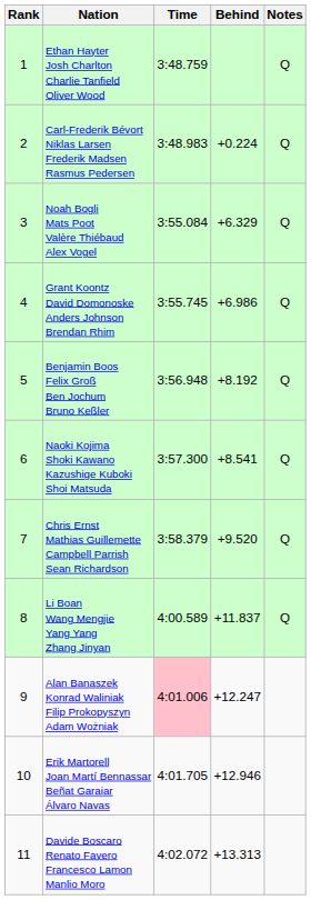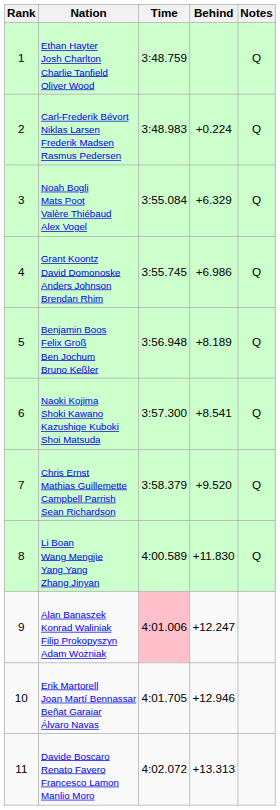 <table class="wikitable sortable" style="text-align:center">
 <tr>
 <th>Rank</th>
 <th>Nation</th>
 <th>Time</th>
 <th>Behind</th>
 <th>Notes</th>
 </tr>
 <tr bgcolor=ccffcc>
 <td>1</td>
 <td align=left><br><small><a href='#'>Ethan Hayter</a><br><a href='#'>Josh Charlton</a><br><a href='#'>Charlie Tanfield</a><br><a href='#'>Oliver Wood</a></small></td>
 <td>3:48.759</td>
 <td></td>
 <td>Q</td>
 </tr>
 <tr bgcolor=ccffcc>
 <td>2</td>
 <td align=left><br><small><a href='#'>Carl-Frederik Bévort</a><br><a href='#'>Niklas Larsen</a> <br><a href='#'>Frederik Madsen</a><br><a href='#'>Rasmus Pedersen</a></small></td>
 <td>3:48.983</td>
 <td>+0.224</td>
 <td>Q</td>
 </tr>
 <tr bgcolor=ccffcc>
 <td>3</td>
 <td align=left><br><small><a href='#'>Noah Bogli</a><br><a href='#'>Mats Poot</a><br><a href='#'>Valère Thiébaud</a><br><a href='#'>Alex Vogel</a></small></td>
 <td>3:55.084</td>
 <td>+6.329</td>
 <td>Q</td>
 </tr>
 <tr bgcolor=ccffcc>
 <td>4</td>
 <td align=left><br><small><a href='#'>Grant Koontz</a><br><a href='#'>David Domonoske</a><br><a href='#'>Anders Johnson</a><br><a href='#'>Brendan Rhim</a></small></td>
 <td>3:55.745</td>
 <td>+6.986</td>
 <td>Q</td>
 </tr>
 <tr bgcolor=ccffcc>
 <td>5</td>
 <td align=left><br><small><a href='#'>Benjamin Boos</a><br><a href='#'>Felix Groß</a><br><a href='#'>Ben Jochum</a><br><a href='#'>Bruno Keßler</a></small></td>
 <td>3:56.948</td>
-<td>+8.192</td>
+<td>+8.189</td>
 <td>Q</td>
 </tr>
 <tr bgcolor=ccffcc>
 <td>6</td>
 <td align=left><br><small><a href='#'>Naoki Kojima</a><br><a href='#'>Shoki Kawano</a><br><a href='#'>Kazushige Kuboki</a><br><a href='#'>Shoi Matsuda</a></small></td>
 <td>3:57.300</td>
 <td>+8.541</td>
 <td>Q</td>
 </tr>
 <tr bgcolor=ccffcc>
 <td>7</td>
 <td align=left><br><small><a href='#'>Chris Ernst</a><br><a href='#'>Mathias Guillemette</a><br><a href='#'>Campbell Parrish</a><br><a href='#'>Sean Richardson</a></small></td>
 <td>3:58.379</td>
 <td>+9.520</td>
 <td>Q</td>
 </tr>
 <tr bgcolor=ccffcc>
 <td>8</td>
 <td align=left><br><small><a href='#'>Li Boan</a><br><a href='#'>Wang Mengjie</a><br><a href='#'>Yang Yang</a><br><a href='#'>Zhang Jinyan</a></small></td>
 <td>4:00.589</td>
-<td>+11.837</td>
+<td>+11.830</td>
 <td>Q</td>
 </tr>
 <tr>
 <td>9</td>
 <td align=left><br><small><a href='#'>Alan Banaszek</a><br><a href='#'>Konrad Waliniak</a><br><a href='#'>Filip Prokopyszyn</a><br><a href='#'>Adam Wożniak</a></small></td>
 <td style="background: pink;">4:01.006</td>
 <td>+12.247</td>
 <td></td>
 </tr>
 <tr>
 <td>10</td>
 <td align=left><br><small><a href='#'>Erik Martorell</a><br><a href='#'>Joan Martí Bennassar</a><br><a href='#'>Beñat Garaiar</a><br><a href='#'>Álvaro Navas</a></small></td>
 <td>4:01.705</td>
 <td>+12.946</td>
 <td></td>
 </tr>
 <tr>
 <td>11</td>
 <td align=left><br><small><a href='#'>Davide Boscaro</a><br><a href='#'>Renato Favero</a><br><a href='#'>Francesco Lamon</a><br><a href='#'>Manlio Moro</a></small></td>
 <td>4:02.072</td>
 <td>+13.313</td>
 <td></td>
 </tr>
 </table>
